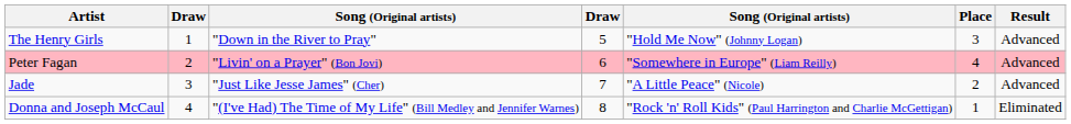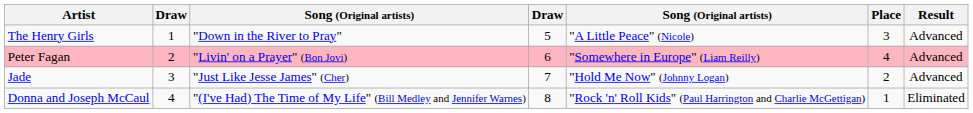 <table class="sortable wikitable" style="margin: 1em auto 1em auto; text-align:center">
 <tr>
 <th>Artist</th>
 <th>Draw</th>
 <th>Song <small>(Original artists)</small></th>
 <th>Draw</th>
 <th>Song <small>(Original artists)</small></th>
 <th>Place</th>
 <th>Result</th>
 </tr>
 <tr>
 <td align="left"><a href='#'>The Henry Girls</a></td>
 <td>1</td>
 <td align="left">"<a href='#'>Down in the River to Pray</a>"</td>
 <td>5</td>
-<td align="left">"<a href='#'>Hold Me Now</a>" <small>(<a href='#'>Johnny Logan</a>)</small></td>
+<td align="left">"<a href='#'>A Little Peace</a>" <small>(<a href='#'>Nicole</a>)</small></td>
 <td>3</td>
 <td>Advanced</td>
 </tr>
 <tr style="background:lightpink;">
 <td align="left">Peter Fagan</td>
 <td>2</td>
 <td align="left">"<a href='#'>Livin' on a Prayer</a>" <small>(<a href='#'>Bon Jovi</a>)</small></td>
 <td>6</td>
 <td align="left">"<a href='#'>Somewhere in Europe</a>" <small>(<a href='#'>Liam Reilly</a>)</small></td>
 <td>4</td>
 <td>Advanced</td>
 </tr>
 <tr>
 <td align="left"><a href='#'>Jade</a></td>
 <td>3</td>
 <td align="left">"<a href='#'>Just Like Jesse James</a>" <small>(<a href='#'>Cher</a>)</small></td>
 <td>7</td>
-<td align="left">"<a href='#'>A Little Peace</a>" <small>(<a href='#'>Nicole</a>)</small></td>
+<td align="left">"<a href='#'>Hold Me Now</a>" <small>(<a href='#'>Johnny Logan</a>)</small></td>
 <td>2</td>
 <td>Advanced</td>
 </tr>
 <tr>
 <td align="left"><a href='#'>Donna and Joseph McCaul</a></td>
 <td>4</td>
 <td align="left">"<a href='#'>(I've Had) The Time of My Life</a>" <small>(<a href='#'>Bill Medley</a> and <a href='#'>Jennifer Warnes</a>)</small></td>
 <td>8</td>
 <td align="left">"<a href='#'>Rock 'n' Roll Kids</a>" <small>(<a href='#'>Paul Harrington</a> and <a href='#'>Charlie McGettigan</a>)</small></td>
 <td>1</td>
 <td>Eliminated</td>
 </tr>
 </table>
